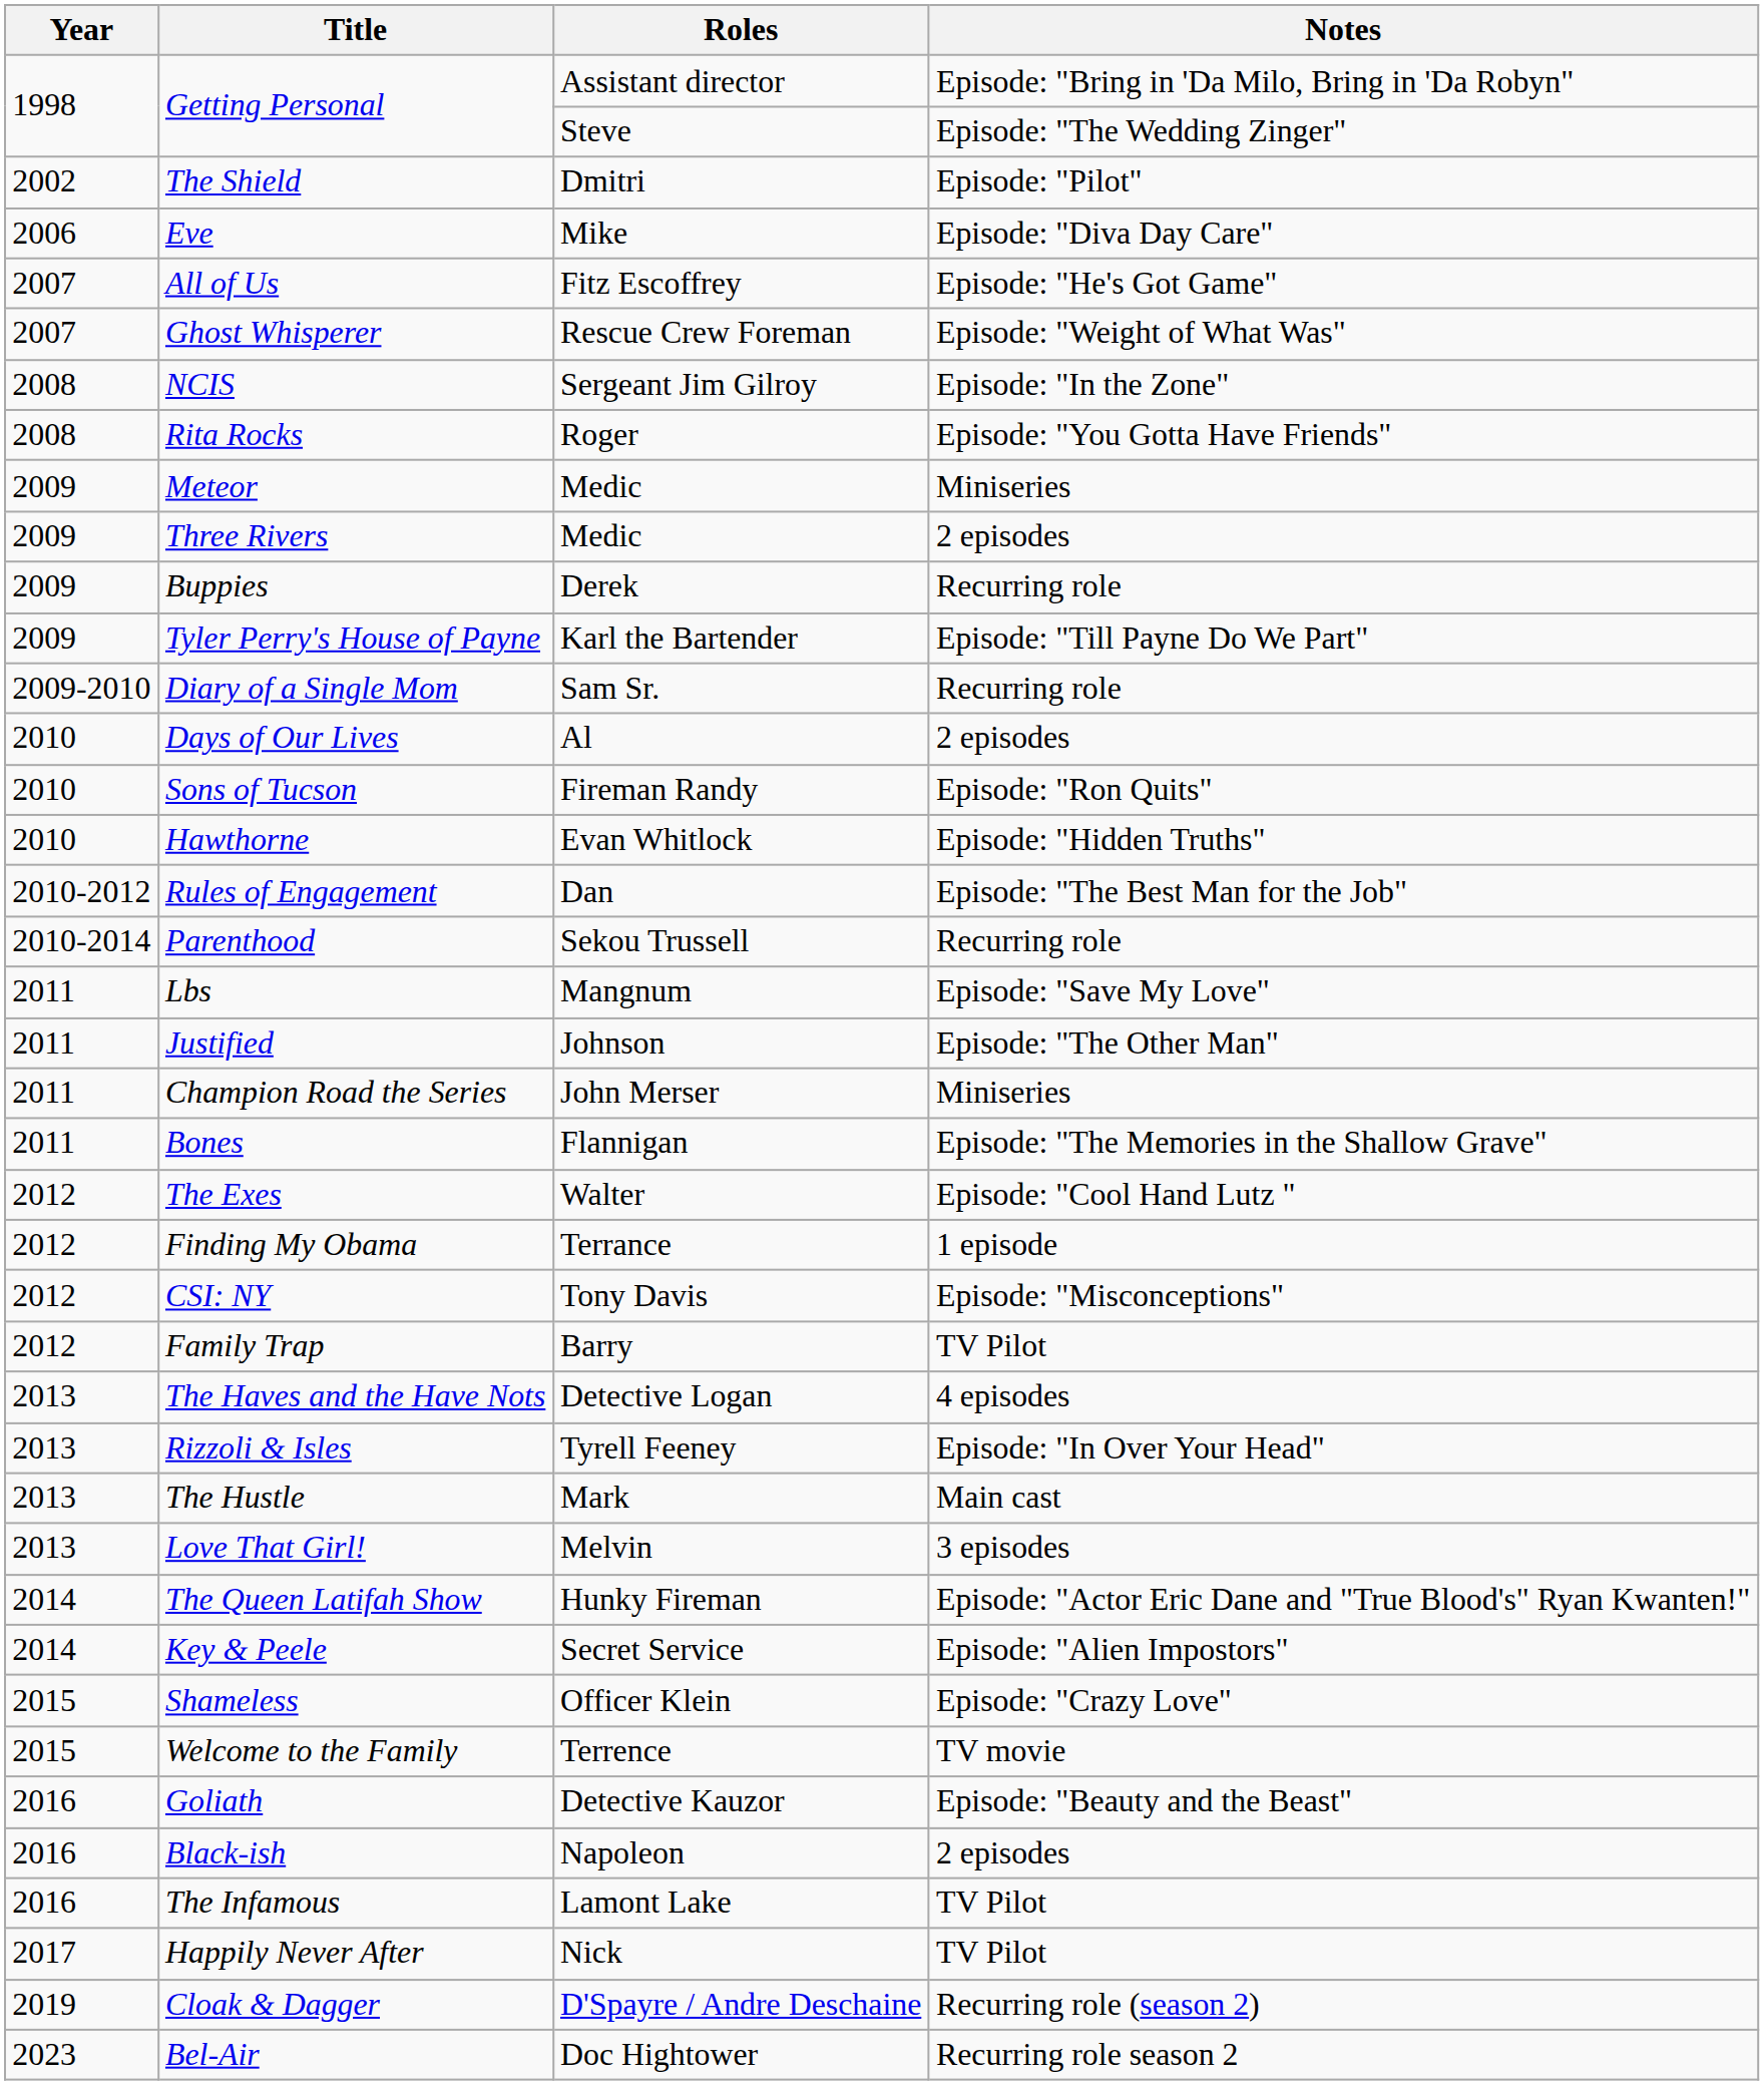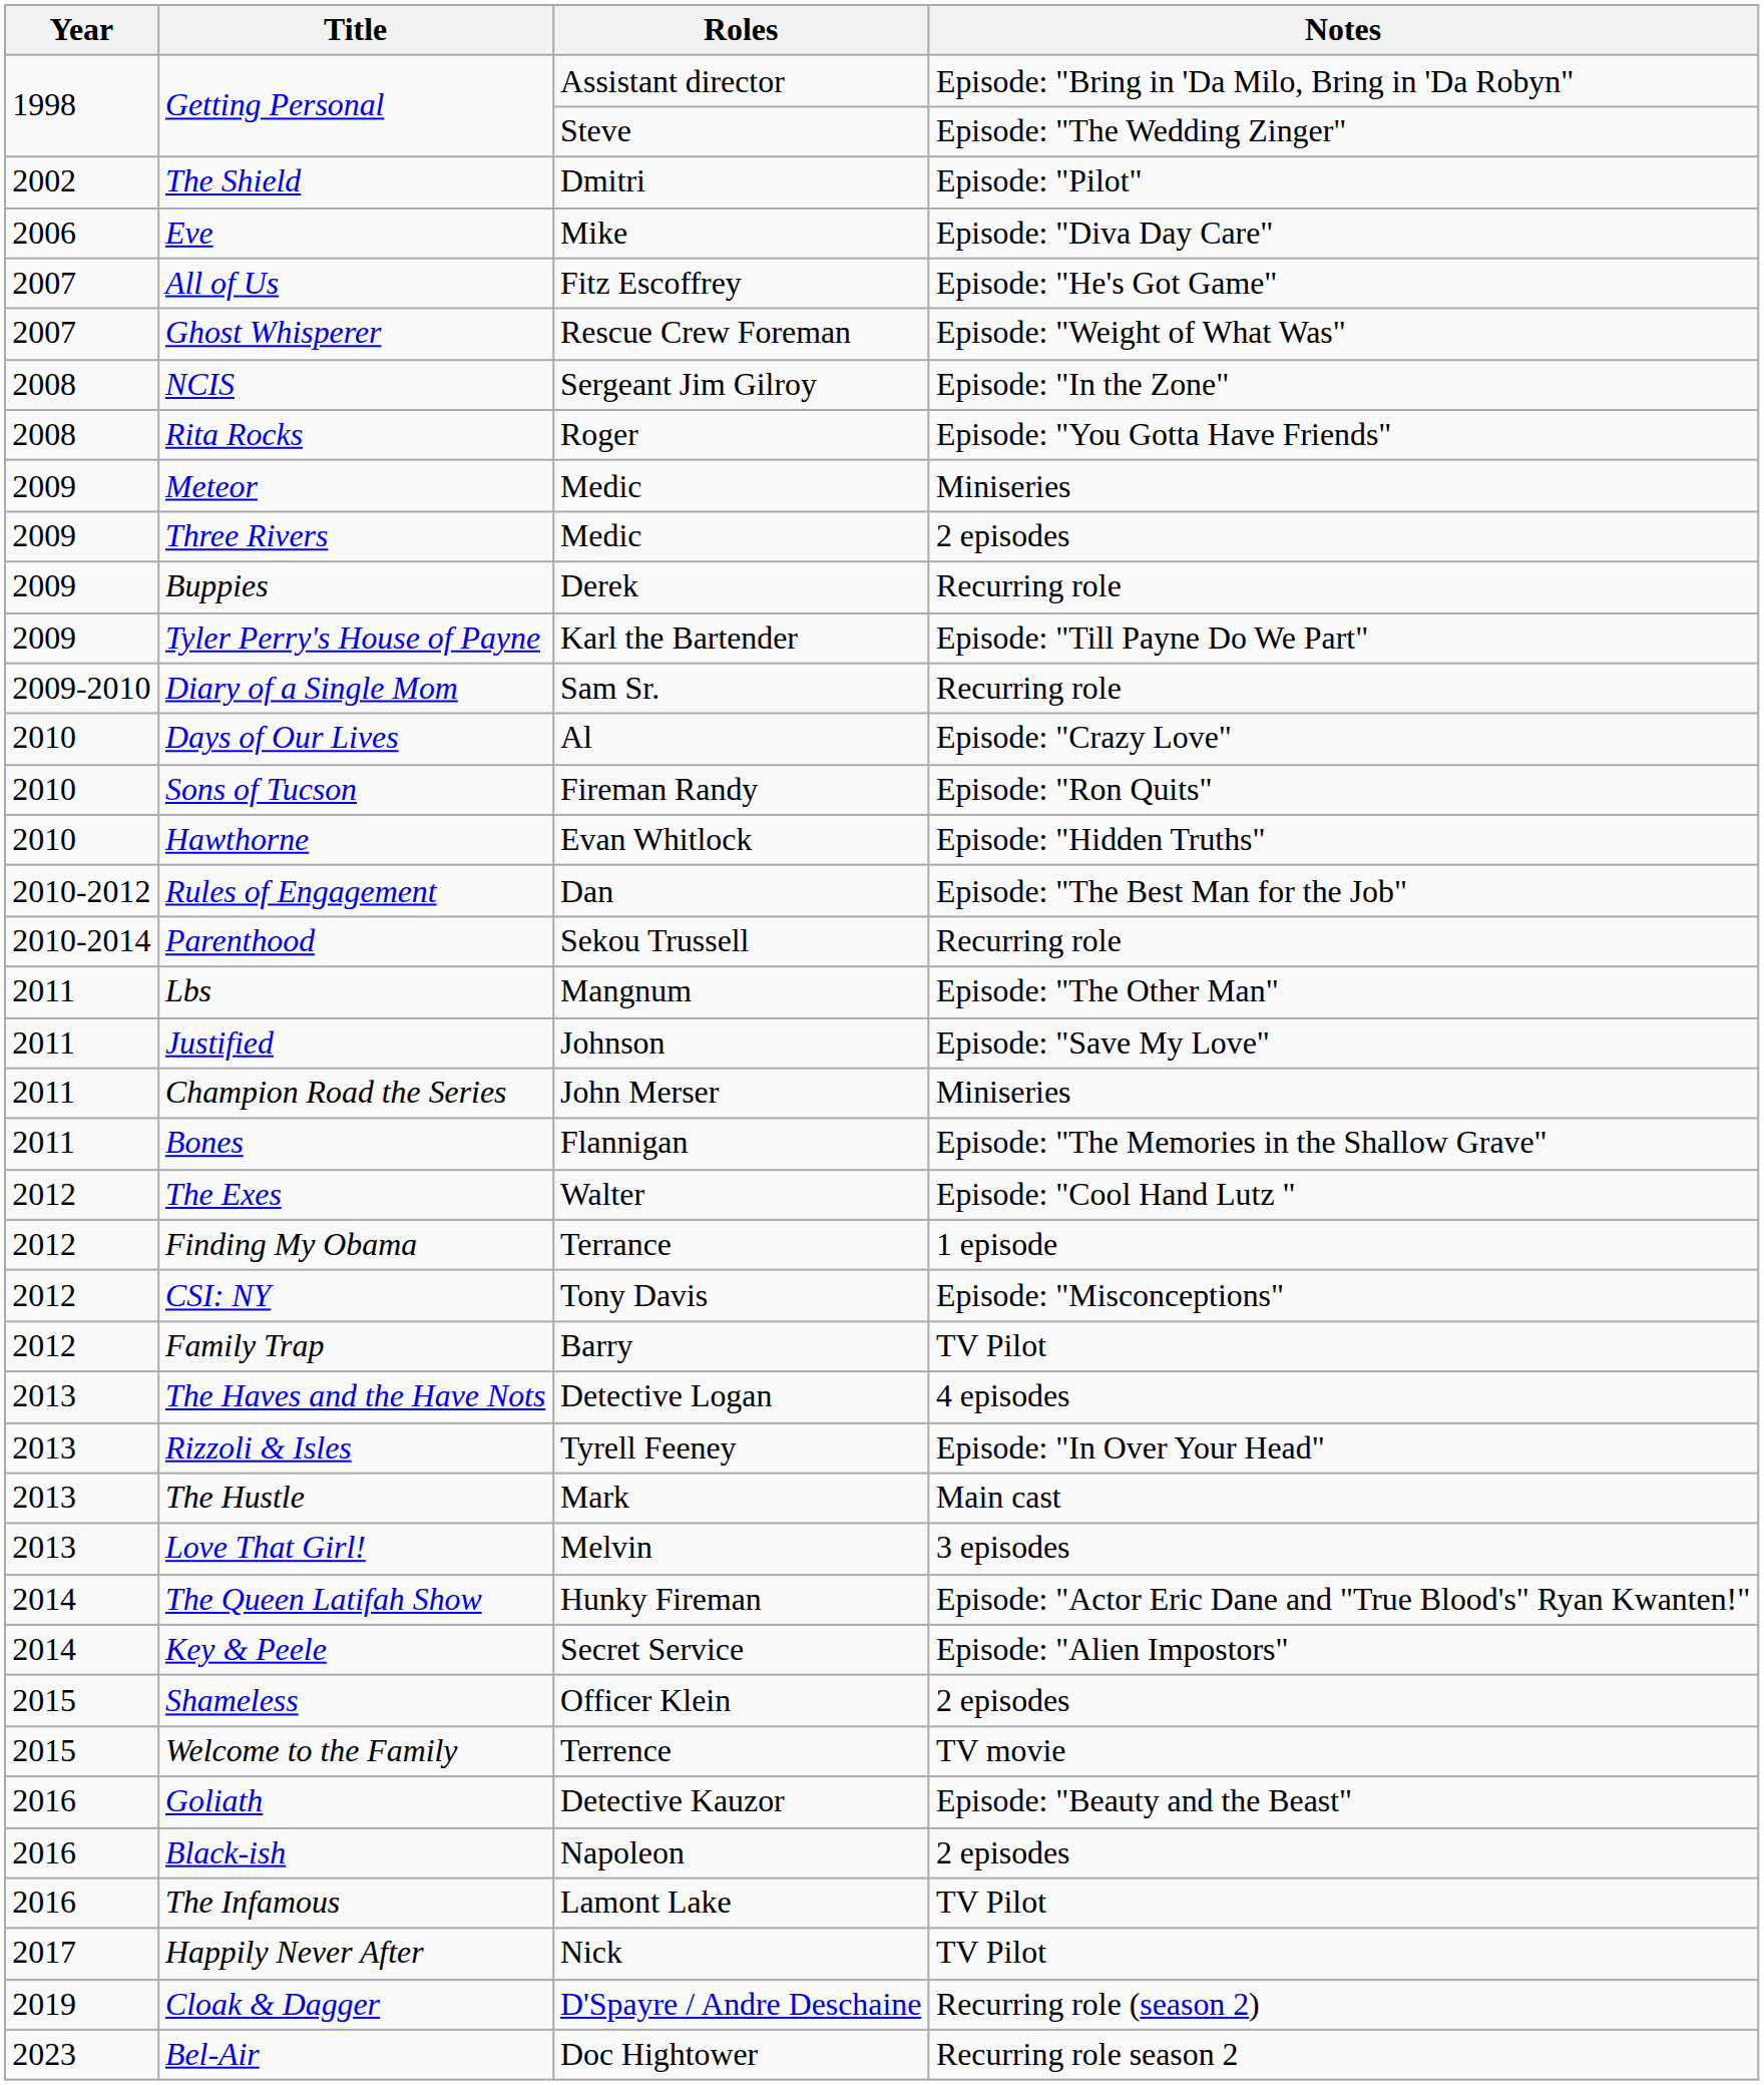 <table class = "wikitable sortable">
 <tr>
 <th>Year</th>
 <th>Title</th>
 <th>Roles</th>
 <th>Notes</th>
 </tr>
 <tr>
 <td rowspan="2">1998</td>
 <td rowspan="2"><em><a href='#'>Getting Personal</a></em></td>
 <td>Assistant director</td>
 <td>Episode: "Bring in 'Da Milo, Bring in 'Da Robyn"</td>
 </tr>
 <tr>
 <td>Steve</td>
 <td>Episode: "The Wedding Zinger"</td>
 </tr>
 <tr>
 <td>2002</td>
 <td><em><a href='#'>The Shield</a></em></td>
 <td>Dmitri</td>
 <td>Episode: "Pilot"</td>
 </tr>
 <tr>
 <td>2006</td>
 <td><em><a href='#'>Eve</a></em></td>
 <td>Mike</td>
 <td>Episode: "Diva Day Care"</td>
 </tr>
 <tr>
 <td>2007</td>
 <td><em><a href='#'>All of Us</a></em></td>
 <td>Fitz Escoffrey</td>
 <td>Episode: "He's Got Game"</td>
 </tr>
 <tr>
 <td>2007</td>
 <td><em><a href='#'>Ghost Whisperer</a></em></td>
 <td>Rescue Crew Foreman</td>
 <td>Episode: "Weight of What Was"</td>
 </tr>
 <tr>
 <td>2008</td>
 <td><em><a href='#'>NCIS</a></em></td>
 <td>Sergeant Jim Gilroy</td>
 <td>Episode: "In the Zone"</td>
 </tr>
 <tr>
 <td>2008</td>
 <td><em><a href='#'>Rita Rocks</a></em></td>
 <td>Roger</td>
 <td>Episode: "You Gotta Have Friends"</td>
 </tr>
 <tr>
 <td>2009</td>
 <td><em><a href='#'>Meteor</a></em></td>
 <td>Medic</td>
 <td>Miniseries</td>
 </tr>
 <tr>
 <td>2009</td>
 <td><em><a href='#'>Three Rivers</a></em></td>
 <td>Medic</td>
 <td>2 episodes</td>
 </tr>
 <tr>
 <td>2009</td>
 <td><em>Buppies</em></td>
 <td>Derek</td>
 <td>Recurring role</td>
 </tr>
 <tr>
 <td>2009</td>
 <td><em><a href='#'>Tyler Perry's House of Payne</a></em></td>
 <td>Karl the Bartender</td>
 <td>Episode: "Till Payne Do We Part"</td>
 </tr>
 <tr>
 <td>2009-2010</td>
 <td><em><a href='#'>Diary of a Single Mom</a></em></td>
 <td>Sam Sr.</td>
 <td>Recurring role</td>
 </tr>
 <tr>
 <td>2010</td>
 <td><em><a href='#'>Days of Our Lives</a></em></td>
 <td>Al</td>
-<td>2 episodes</td>
+<td>Episode: "Crazy Love"</td>
 </tr>
 <tr>
 <td>2010</td>
 <td><em><a href='#'>Sons of Tucson</a></em></td>
 <td>Fireman Randy</td>
 <td>Episode: "Ron Quits"</td>
 </tr>
 <tr>
 <td>2010</td>
 <td><em><a href='#'>Hawthorne</a></em></td>
 <td>Evan Whitlock</td>
 <td>Episode: "Hidden Truths"</td>
 </tr>
 <tr>
 <td>2010-2012</td>
 <td><em><a href='#'>Rules of Engagement</a></em></td>
 <td>Dan</td>
 <td>Episode: "The Best Man for the Job"</td>
 </tr>
 <tr>
 <td>2010-2014</td>
 <td><em><a href='#'>Parenthood</a></em></td>
 <td>Sekou Trussell</td>
 <td>Recurring role</td>
 </tr>
 <tr>
 <td>2011</td>
 <td><em>Lbs</em></td>
 <td>Mangnum</td>
-<td>Episode: "Save My Love"</td>
+<td>Episode: "The Other Man"</td>
 </tr>
 <tr>
 <td>2011</td>
 <td><em><a href='#'>Justified</a></em></td>
 <td>Johnson</td>
-<td>Episode: "The Other Man"</td>
+<td>Episode: "Save My Love"</td>
 </tr>
 <tr>
 <td>2011</td>
 <td><em>Champion Road the Series</em></td>
 <td>John Merser</td>
 <td>Miniseries</td>
 </tr>
 <tr>
 <td>2011</td>
 <td><em><a href='#'>Bones</a></em></td>
 <td>Flannigan</td>
 <td>Episode: "The Memories in the Shallow Grave"</td>
 </tr>
 <tr>
 <td>2012</td>
 <td><em><a href='#'>The Exes</a></em></td>
 <td>Walter</td>
 <td>Episode: "Cool Hand Lutz "</td>
 </tr>
 <tr>
 <td>2012</td>
 <td><em>Finding My Obama</em></td>
 <td>Terrance</td>
 <td>1 episode</td>
 </tr>
 <tr>
 <td>2012</td>
 <td><em><a href='#'>CSI: NY</a></em></td>
 <td>Tony Davis</td>
 <td>Episode: "Misconceptions"</td>
 </tr>
 <tr>
 <td>2012</td>
 <td><em>Family Trap</em></td>
 <td>Barry</td>
 <td>TV Pilot</td>
 </tr>
 <tr>
 <td>2013</td>
 <td><em><a href='#'>The Haves and the Have Nots</a></em></td>
 <td>Detective Logan</td>
 <td>4 episodes</td>
 </tr>
 <tr>
 <td>2013</td>
 <td><em><a href='#'>Rizzoli & Isles</a></em></td>
 <td>Tyrell Feeney</td>
 <td>Episode: "In Over Your Head"</td>
 </tr>
 <tr>
 <td>2013</td>
 <td><em>The Hustle</em></td>
 <td>Mark</td>
 <td>Main cast</td>
 </tr>
 <tr>
 <td>2013</td>
 <td><em><a href='#'>Love That Girl!</a></em></td>
 <td>Melvin</td>
 <td>3 episodes</td>
 </tr>
 <tr>
 <td>2014</td>
 <td><em><a href='#'>The Queen Latifah Show</a></em></td>
 <td>Hunky Fireman</td>
 <td>Episode: "Actor Eric Dane and "True Blood's" Ryan Kwanten!"</td>
 </tr>
 <tr>
 <td>2014</td>
 <td><em><a href='#'>Key & Peele</a></em></td>
 <td>Secret Service</td>
 <td>Episode: "Alien Impostors"</td>
 </tr>
 <tr>
 <td>2015</td>
 <td><em><a href='#'>Shameless</a></em></td>
 <td>Officer Klein</td>
-<td>Episode: "Crazy Love"</td>
+<td>2 episodes</td>
 </tr>
 <tr>
 <td>2015</td>
 <td><em>Welcome to the Family</em></td>
 <td>Terrence</td>
 <td>TV movie</td>
 </tr>
 <tr>
 <td>2016</td>
 <td><em><a href='#'>Goliath</a></em></td>
 <td>Detective Kauzor</td>
 <td>Episode: "Beauty and the Beast"</td>
 </tr>
 <tr>
 <td>2016</td>
 <td><em><a href='#'>Black-ish</a></em></td>
 <td>Napoleon</td>
 <td>2 episodes</td>
 </tr>
 <tr>
 <td>2016</td>
 <td><em>The Infamous</em></td>
 <td>Lamont Lake</td>
 <td>TV Pilot</td>
 </tr>
 <tr>
 <td>2017</td>
 <td><em>Happily Never After</em></td>
 <td>Nick</td>
 <td>TV Pilot</td>
 </tr>
 <tr>
 <td>2019</td>
 <td><em><a href='#'>Cloak & Dagger</a></em></td>
 <td><a href='#'>D'Spayre / Andre Deschaine</a></td>
 <td>Recurring role (<a href='#'>season 2</a>)</td>
 </tr>
 <tr>
 <td>2023</td>
 <td><em><a href='#'>Bel-Air</a></em></td>
 <td>Doc Hightower</td>
 <td>Recurring role season 2</td>
 </tr>
 </table>
